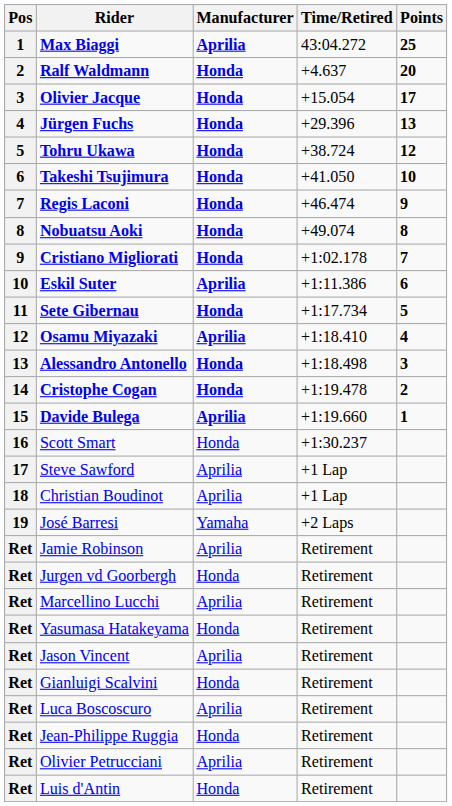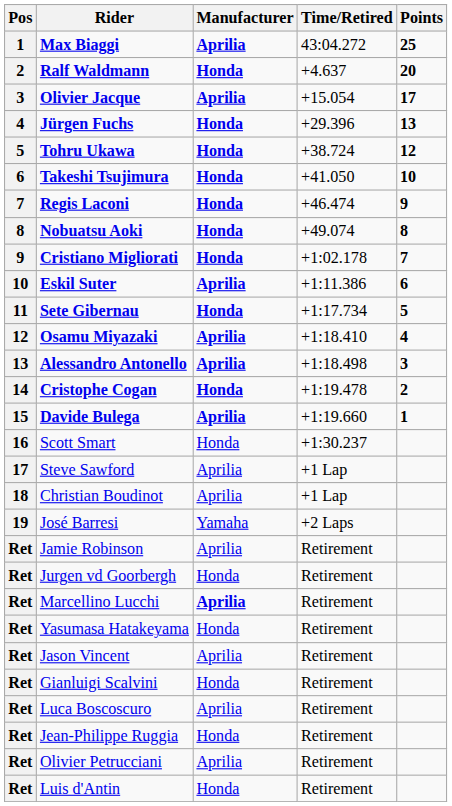 <table class="wikitable" style="font-size: 95%;">
 <tr>
 <th>Pos</th>
 <th>Rider</th>
 <th>Manufacturer</th>
 <th>Time/Retired</th>
 <th>Points</th>
 </tr>
 <tr>
 <th>1</th>
 <td> <strong><a href='#'>Max Biaggi</a></strong></td>
 <td><strong><a href='#'>Aprilia</a></strong></td>
 <td>43:04.272</td>
 <td><strong>25</strong></td>
 </tr>
 <tr>
 <th>2</th>
 <td> <strong><a href='#'>Ralf Waldmann</a></strong></td>
 <td><strong><a href='#'>Honda</a></strong></td>
 <td>+4.637</td>
 <td><strong>20</strong></td>
 </tr>
 <tr>
 <th>3</th>
 <td> <strong><a href='#'>Olivier Jacque</a></strong></td>
-<td><strong><a href='#'>Honda</a></strong></td>
+<td><strong><a href='#'>Aprilia</a></strong></td>
 <td>+15.054</td>
 <td><strong>17</strong></td>
 </tr>
 <tr>
 <th>4</th>
 <td> <strong><a href='#'>Jürgen Fuchs</a></strong></td>
 <td><strong><a href='#'>Honda</a></strong></td>
 <td>+29.396</td>
 <td><strong>13</strong></td>
 </tr>
 <tr>
 <th>5</th>
 <td> <strong><a href='#'>Tohru Ukawa</a></strong></td>
 <td><strong><a href='#'>Honda</a></strong></td>
 <td>+38.724</td>
 <td><strong>12</strong></td>
 </tr>
 <tr>
 <th>6</th>
 <td> <strong><a href='#'>Takeshi Tsujimura</a></strong></td>
 <td><strong><a href='#'>Honda</a></strong></td>
 <td>+41.050</td>
 <td><strong>10</strong></td>
 </tr>
 <tr>
 <th>7</th>
 <td> <strong><a href='#'>Regis Laconi</a></strong></td>
 <td><strong><a href='#'>Honda</a></strong></td>
 <td>+46.474</td>
 <td><strong>9</strong></td>
 </tr>
 <tr>
 <th>8</th>
 <td> <strong><a href='#'>Nobuatsu Aoki</a></strong></td>
 <td><strong><a href='#'>Honda</a></strong></td>
 <td>+49.074</td>
 <td><strong>8</strong></td>
 </tr>
 <tr>
 <th>9</th>
 <td> <strong><a href='#'>Cristiano Migliorati</a></strong></td>
 <td><strong><a href='#'>Honda</a></strong></td>
 <td>+1:02.178</td>
 <td><strong>7</strong></td>
 </tr>
 <tr>
 <th>10</th>
 <td> <strong><a href='#'>Eskil Suter</a></strong></td>
 <td><strong><a href='#'>Aprilia</a></strong></td>
 <td>+1:11.386</td>
 <td><strong>6</strong></td>
 </tr>
 <tr>
 <th>11</th>
 <td> <strong><a href='#'>Sete Gibernau</a></strong></td>
 <td><strong><a href='#'>Honda</a></strong></td>
 <td>+1:17.734</td>
 <td><strong>5</strong></td>
 </tr>
 <tr>
 <th>12</th>
 <td> <strong><a href='#'>Osamu Miyazaki</a></strong></td>
 <td><strong><a href='#'>Aprilia</a></strong></td>
 <td>+1:18.410</td>
 <td><strong>4</strong></td>
 </tr>
 <tr>
 <th>13</th>
 <td> <strong><a href='#'>Alessandro Antonello</a></strong></td>
-<td><strong><a href='#'>Honda</a></strong></td>
+<td><strong><a href='#'>Aprilia</a></strong></td>
 <td>+1:18.498</td>
 <td><strong>3</strong></td>
 </tr>
 <tr>
 <th>14</th>
 <td> <strong><a href='#'>Cristophe Cogan</a></strong></td>
 <td><strong><a href='#'>Honda</a></strong></td>
 <td>+1:19.478</td>
 <td><strong>2</strong></td>
 </tr>
 <tr>
 <th>15</th>
 <td> <strong><a href='#'>Davide Bulega</a></strong></td>
 <td><strong><a href='#'>Aprilia</a></strong></td>
 <td>+1:19.660</td>
 <td><strong>1</strong></td>
 </tr>
 <tr>
 <th>16</th>
 <td> <a href='#'>Scott Smart</a></td>
 <td><a href='#'>Honda</a></td>
 <td>+1:30.237</td>
 <td></td>
 </tr>
 <tr>
 <th>17</th>
 <td> <a href='#'>Steve Sawford</a></td>
 <td><a href='#'>Aprilia</a></td>
 <td>+1 Lap</td>
 <td></td>
 </tr>
 <tr>
 <th>18</th>
 <td> <a href='#'>Christian Boudinot</a></td>
 <td><a href='#'>Aprilia</a></td>
 <td>+1 Lap</td>
 <td></td>
 </tr>
 <tr>
 <th>19</th>
 <td> <a href='#'>José Barresi</a></td>
 <td><a href='#'>Yamaha</a></td>
 <td>+2 Laps</td>
 <td></td>
 </tr>
 <tr>
 <th>Ret</th>
 <td> <a href='#'>Jamie Robinson</a></td>
 <td><a href='#'>Aprilia</a></td>
 <td>Retirement</td>
 <td></td>
 </tr>
 <tr>
 <th>Ret</th>
 <td> <a href='#'>Jurgen vd Goorbergh</a></td>
 <td><a href='#'>Honda</a></td>
 <td>Retirement</td>
 <td></td>
 </tr>
 <tr>
 <th>Ret</th>
 <td> <a href='#'>Marcellino Lucchi</a></td>
-<td><a href='#'>Aprilia</a></td>
+<td><strong><a href='#'>Aprilia</a></strong></td>
 <td>Retirement</td>
 <td></td>
 </tr>
 <tr>
 <th>Ret</th>
 <td> <a href='#'>Yasumasa Hatakeyama</a></td>
 <td><a href='#'>Honda</a></td>
 <td>Retirement</td>
 <td></td>
 </tr>
 <tr>
 <th>Ret</th>
 <td> <a href='#'>Jason Vincent</a></td>
 <td><a href='#'>Aprilia</a></td>
 <td>Retirement</td>
 <td></td>
 </tr>
 <tr>
 <th>Ret</th>
 <td> <a href='#'>Gianluigi Scalvini</a></td>
 <td><a href='#'>Honda</a></td>
 <td>Retirement</td>
 <td></td>
 </tr>
 <tr>
 <th>Ret</th>
 <td> <a href='#'>Luca Boscoscuro</a></td>
 <td><a href='#'>Aprilia</a></td>
 <td>Retirement</td>
 <td></td>
 </tr>
 <tr>
 <th>Ret</th>
 <td> <a href='#'>Jean-Philippe Ruggia</a></td>
 <td><a href='#'>Honda</a></td>
 <td>Retirement</td>
 <td></td>
 </tr>
 <tr>
 <th>Ret</th>
 <td> <a href='#'>Olivier Petrucciani</a></td>
 <td><a href='#'>Aprilia</a></td>
 <td>Retirement</td>
 <td></td>
 </tr>
 <tr>
 <th>Ret</th>
 <td> <a href='#'>Luis d'Antin</a></td>
 <td><a href='#'>Honda</a></td>
 <td>Retirement</td>
 <td></td>
 </tr>
 </table>
